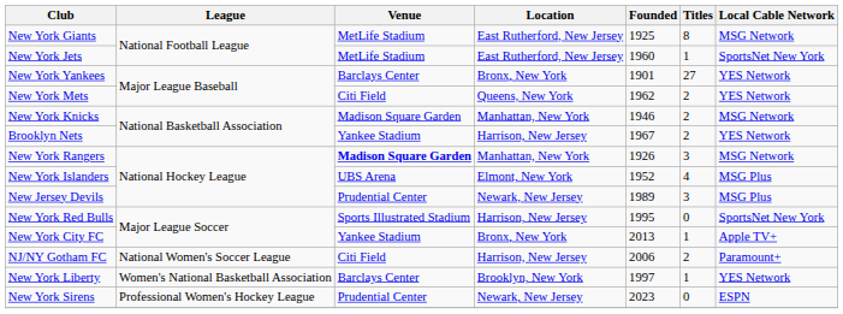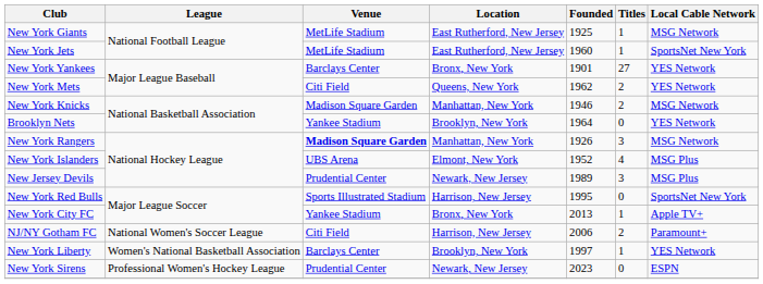 <table class="wikitable sortable">
 <tr>
 <th scope="col">Club</th>
 <th scope="col">League</th>
 <th scope="col">Venue</th>
 <th scope="col">Location</th>
 <th scope="col">Founded</th>
 <th scope="col">Titles</th>
 <th scope="col">Local Cable Network</th>
 </tr>
 <tr>
 <td><a href='#'>New York Giants</a></td>
 <td rowspan=2>National Football League</td>
 <td><a href='#'>MetLife Stadium</a></td>
 <td><a href='#'>East Rutherford, New Jersey</a></td>
 <td>1925</td>
-<td>8</td>
+<td>1</td>
 <td><a href='#'>MSG Network</a></td>
 </tr>
 <tr>
 <td><a href='#'>New York Jets</a></td>
 <td><a href='#'>MetLife Stadium</a></td>
 <td><a href='#'>East Rutherford, New Jersey</a></td>
 <td>1960</td>
 <td>1</td>
 <td><a href='#'>SportsNet New York</a></td>
 </tr>
 <tr>
 <td><a href='#'>New York Yankees</a></td>
 <td rowspan=2>Major League Baseball</td>
 <td><a href='#'>Barclays Center</a></td>
 <td><a href='#'>Bronx, New York</a></td>
 <td>1901</td>
 <td>27</td>
 <td><a href='#'>YES Network</a></td>
 </tr>
 <tr>
 <td><a href='#'>New York Mets</a></td>
 <td><a href='#'>Citi Field</a></td>
 <td><a href='#'>Queens, New York</a></td>
 <td>1962</td>
 <td>2</td>
 <td><a href='#'>YES Network</a></td>
 </tr>
 <tr>
 <td><a href='#'>New York Knicks</a></td>
 <td rowspan=2>National Basketball Association</td>
 <td><a href='#'>Madison Square Garden</a></td>
 <td><a href='#'>Manhattan, New York</a></td>
 <td>1946</td>
 <td>2</td>
 <td><a href='#'>MSG Network</a></td>
 </tr>
 <tr>
 <td><a href='#'>Brooklyn Nets</a></td>
 <td><a href='#'>Yankee Stadium</a></td>
-<td><a href='#'>Harrison, New Jersey</a></td>
-<td>1967</td>
-<td>2</td>
+<td><a href='#'>Brooklyn, New York</a></td>
+<td>1964</td>
+<td>0</td>
 <td><a href='#'>YES Network</a></td>
 </tr>
 <tr>
 <td><a href='#'>New York Rangers</a></td>
 <td rowspan=3>National Hockey League</td>
 <td><strong><a href='#'>Madison Square Garden</a></strong></td>
 <td><a href='#'>Manhattan, New York</a></td>
 <td>1926</td>
 <td>3</td>
 <td><a href='#'>MSG Network</a></td>
 </tr>
 <tr>
 <td><a href='#'>New York Islanders</a></td>
 <td><a href='#'>UBS Arena</a></td>
 <td><a href='#'>Elmont, New York</a></td>
 <td>1952</td>
 <td>4</td>
 <td><a href='#'>MSG Plus</a></td>
 </tr>
 <tr>
 <td><a href='#'>New Jersey Devils</a></td>
 <td><a href='#'>Prudential Center</a></td>
 <td><a href='#'>Newark, New Jersey</a></td>
 <td>1989</td>
 <td>3</td>
 <td><a href='#'>MSG Plus</a></td>
 </tr>
 <tr>
 <td><a href='#'>New York Red Bulls</a></td>
 <td rowspan=2>Major League Soccer</td>
 <td><a href='#'>Sports Illustrated Stadium</a></td>
 <td><a href='#'>Harrison, New Jersey</a></td>
 <td>1995</td>
 <td>0</td>
 <td><a href='#'>SportsNet New York</a></td>
 </tr>
 <tr>
 <td><a href='#'>New York City FC</a></td>
 <td><a href='#'>Yankee Stadium</a></td>
 <td><a href='#'>Bronx, New York</a></td>
 <td>2013</td>
 <td>1</td>
 <td><a href='#'>Apple TV+</a></td>
 </tr>
 <tr>
 <td><a href='#'>NJ/NY Gotham FC</a></td>
 <td>National Women's Soccer League</td>
 <td><a href='#'>Citi Field</a></td>
 <td><a href='#'>Harrison, New Jersey</a></td>
 <td>2006</td>
 <td>2</td>
 <td><a href='#'>Paramount+</a></td>
 </tr>
 <tr>
 <td><a href='#'>New York Liberty</a></td>
 <td>Women's National Basketball Association</td>
 <td><a href='#'>Barclays Center</a></td>
 <td><a href='#'>Brooklyn, New York</a></td>
 <td>1997</td>
 <td>1</td>
 <td><a href='#'>YES Network</a></td>
 </tr>
 <tr>
 <td><a href='#'>New York Sirens</a></td>
 <td>Professional Women's Hockey League</td>
 <td><a href='#'>Prudential Center</a></td>
 <td><a href='#'>Newark, New Jersey</a></td>
 <td>2023</td>
 <td>0</td>
 <td><a href='#'>ESPN</a></td>
 </tr>
 <tr>
 </tr>
 </table>
